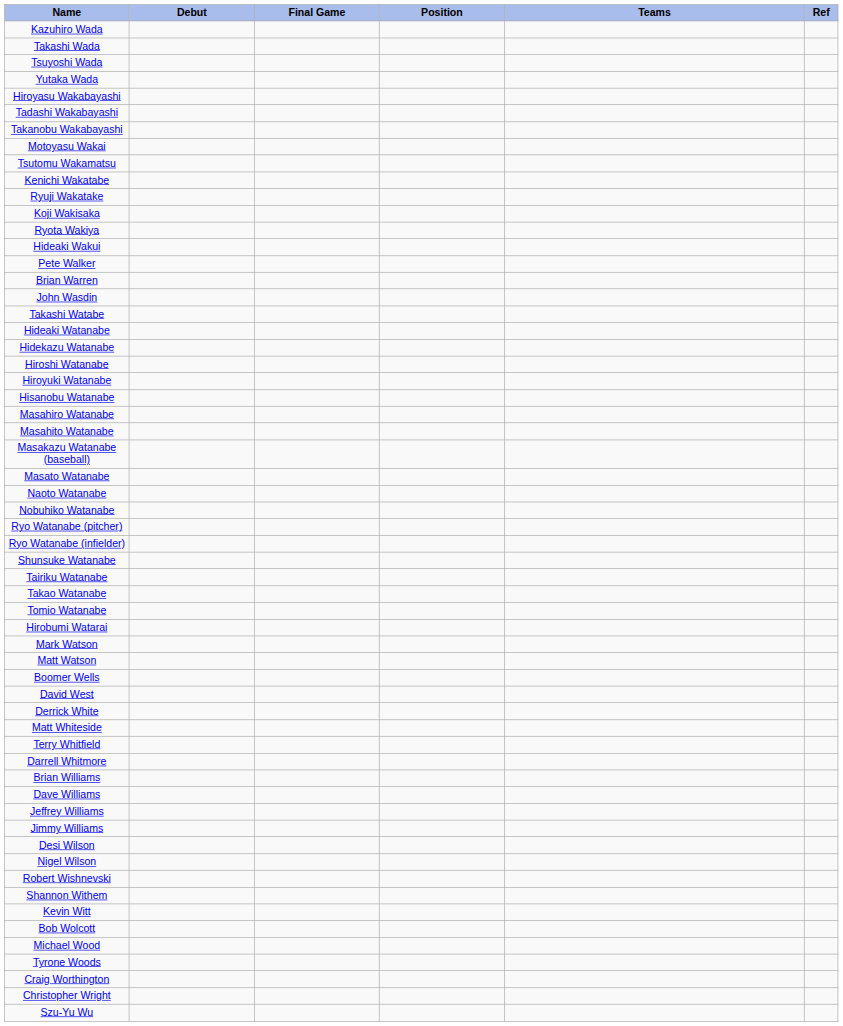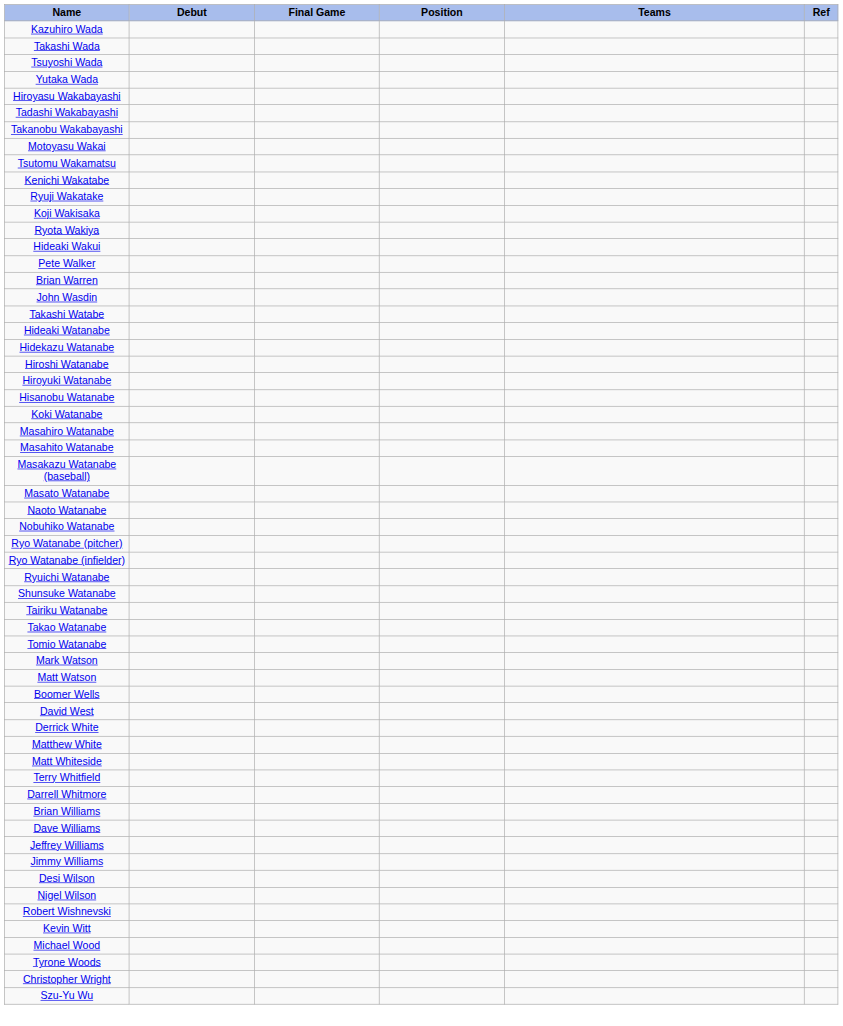 <table class="wikitable" style="width: 100%">
 <tr>
 <th style="background:#A8BDEC;" width=15%>Name</th>
 <th width=15% style="background:#A8BDEC;">Debut</th>
 <th width=15% style="background:#A8BDEC;">Final Game</th>
 <th width=15% style="background:#A8BDEC;">Position</th>
 <th width=36% style="background:#A8BDEC;">Teams</th>
 <th width=4% style="background:#A8BDEC;">Ref</th>
 </tr>
 <tr align=center>
 <td><a href='#'>Kazuhiro Wada</a></td>
 <td></td>
 <td></td>
 <td></td>
 <td></td>
 <td></td>
 </tr>
 <tr align=center>
 <td><a href='#'>Takashi Wada</a></td>
 <td></td>
 <td></td>
 <td></td>
 <td></td>
 <td></td>
 </tr>
 <tr align=center>
 <td><a href='#'>Tsuyoshi Wada</a></td>
 <td></td>
 <td></td>
 <td></td>
 <td></td>
 <td></td>
 </tr>
 <tr align=center>
 <td><a href='#'>Yutaka Wada</a></td>
 <td></td>
 <td></td>
 <td></td>
 <td></td>
 <td></td>
 </tr>
 <tr align=center>
 <td><a href='#'>Hiroyasu Wakabayashi</a></td>
 <td></td>
 <td></td>
 <td></td>
 <td></td>
 <td></td>
 </tr>
 <tr align=center>
 <td><a href='#'>Tadashi Wakabayashi</a></td>
 <td></td>
 <td></td>
 <td></td>
 <td></td>
 <td></td>
 </tr>
 <tr align=center>
 <td><a href='#'>Takanobu Wakabayashi</a></td>
 <td></td>
 <td></td>
 <td></td>
 <td></td>
 <td></td>
 </tr>
 <tr align=center>
 <td><a href='#'>Motoyasu Wakai</a></td>
 <td></td>
 <td></td>
 <td></td>
 <td></td>
 <td></td>
 </tr>
 <tr align=center>
 <td><a href='#'>Tsutomu Wakamatsu</a></td>
 <td></td>
 <td></td>
 <td></td>
 <td></td>
 <td></td>
 </tr>
 <tr align=center>
 <td><a href='#'>Kenichi Wakatabe</a></td>
 <td></td>
 <td></td>
 <td></td>
 <td></td>
 <td></td>
 </tr>
 <tr align=center>
 <td><a href='#'>Ryuji Wakatake</a></td>
 <td></td>
 <td></td>
 <td></td>
 <td></td>
 <td></td>
 </tr>
 <tr align=center>
 <td><a href='#'>Koji Wakisaka</a></td>
 <td></td>
 <td></td>
 <td></td>
 <td></td>
 <td></td>
 </tr>
 <tr align=center>
 <td><a href='#'>Ryota Wakiya</a></td>
 <td></td>
 <td></td>
 <td></td>
 <td></td>
 <td></td>
 </tr>
 <tr align=center>
 <td><a href='#'>Hideaki Wakui</a></td>
 <td></td>
 <td></td>
 <td></td>
 <td></td>
 <td></td>
 </tr>
 <tr align=center>
 <td><a href='#'>Pete Walker</a></td>
 <td></td>
 <td></td>
 <td></td>
 <td></td>
 <td></td>
 </tr>
 <tr align=center>
 <td><a href='#'>Brian Warren</a></td>
 <td></td>
 <td></td>
 <td></td>
 <td></td>
 <td></td>
 </tr>
 <tr align=center>
 <td><a href='#'>John Wasdin</a></td>
 <td></td>
 <td></td>
 <td></td>
 <td></td>
 <td></td>
 </tr>
 <tr align=center>
 <td><a href='#'>Takashi Watabe</a></td>
 <td></td>
 <td></td>
 <td></td>
 <td></td>
 <td></td>
 </tr>
 <tr align=center>
 <td><a href='#'>Hideaki Watanabe</a></td>
 <td></td>
 <td></td>
 <td></td>
 <td></td>
 <td></td>
 </tr>
 <tr align=center>
 <td><a href='#'>Hidekazu Watanabe</a></td>
 <td></td>
 <td></td>
 <td></td>
 <td></td>
 <td></td>
 </tr>
 <tr align=center>
 <td><a href='#'>Hiroshi Watanabe</a></td>
 <td></td>
 <td></td>
 <td></td>
 <td></td>
 <td></td>
 </tr>
 <tr align=center>
 <td><a href='#'>Hiroyuki Watanabe</a></td>
 <td></td>
 <td></td>
 <td></td>
 <td></td>
 <td></td>
 </tr>
 <tr align=center>
 <td><a href='#'>Hisanobu Watanabe</a></td>
 <td></td>
 <td></td>
 <td></td>
 <td></td>
 <td></td>
 </tr>
 <tr align=center>
+<td><a href='#'>Koki Watanabe</a></td>
+<td></td>
+<td></td>
+<td></td>
+<td></td>
+<td></td>
+</tr>
+<tr align=center>
 <td><a href='#'>Masahiro Watanabe</a></td>
 <td></td>
 <td></td>
 <td></td>
 <td></td>
 <td></td>
 </tr>
 <tr align=center>
 <td><a href='#'>Masahito Watanabe</a></td>
 <td></td>
 <td></td>
 <td></td>
 <td></td>
 <td></td>
 </tr>
 <tr align=center>
 <td><a href='#'>Masakazu Watanabe (baseball)</a></td>
 <td></td>
 <td></td>
 <td></td>
 <td></td>
 <td></td>
 </tr>
 <tr align=center>
 <td><a href='#'>Masato Watanabe</a></td>
 <td></td>
 <td></td>
 <td></td>
 <td></td>
 <td></td>
 </tr>
 <tr align=center>
 <td><a href='#'>Naoto Watanabe</a></td>
 <td></td>
 <td></td>
 <td></td>
 <td></td>
 <td></td>
 </tr>
 <tr align=center>
 <td><a href='#'>Nobuhiko Watanabe</a></td>
 <td></td>
 <td></td>
 <td></td>
 <td></td>
 <td></td>
 </tr>
 <tr align=center>
 <td><a href='#'>Ryo Watanabe (pitcher)</a></td>
 <td></td>
 <td></td>
 <td></td>
 <td></td>
 <td></td>
 </tr>
 <tr align=center>
 <td><a href='#'>Ryo Watanabe (infielder)</a></td>
 <td></td>
 <td></td>
 <td></td>
 <td></td>
 <td></td>
 </tr>
 <tr align=center>
+<td><a href='#'>Ryuichi Watanabe</a></td>
+<td></td>
+<td></td>
+<td></td>
+<td></td>
+<td></td>
+</tr>
+<tr align=center>
 <td><a href='#'>Shunsuke Watanabe</a></td>
 <td></td>
 <td></td>
 <td></td>
 <td></td>
 <td></td>
 </tr>
 <tr align=center>
 <td><a href='#'>Tairiku Watanabe</a></td>
 <td></td>
 <td></td>
 <td></td>
 <td></td>
 <td></td>
 </tr>
 <tr align=center>
 <td><a href='#'>Takao Watanabe</a></td>
 <td></td>
 <td></td>
 <td></td>
 <td></td>
 <td></td>
 </tr>
 <tr align=center>
 <td><a href='#'>Tomio Watanabe</a></td>
-<td></td>
-<td></td>
-<td></td>
-<td></td>
-<td></td>
-</tr>
-<tr align=center>
-<td><a href='#'>Hirobumi Watarai</a></td>
 <td></td>
 <td></td>
 <td></td>
 <td></td>
 <td></td>
 </tr>
 <tr align=center>
 <td><a href='#'>Mark Watson</a></td>
 <td></td>
 <td></td>
 <td></td>
 <td></td>
 <td></td>
 </tr>
 <tr align=center>
 <td><a href='#'>Matt Watson</a></td>
 <td></td>
 <td></td>
 <td></td>
 <td></td>
 <td></td>
 </tr>
 <tr align=center>
 <td><a href='#'>Boomer Wells</a></td>
 <td></td>
 <td></td>
 <td></td>
 <td></td>
 <td></td>
 </tr>
 <tr align=center>
 <td><a href='#'>David West</a></td>
 <td></td>
 <td></td>
 <td></td>
 <td></td>
 <td></td>
 </tr>
 <tr align=center>
 <td><a href='#'>Derrick White</a></td>
+<td></td>
+<td></td>
+<td></td>
+<td></td>
+<td></td>
+</tr>
+<tr align=center>
+<td><a href='#'>Matthew White</a></td>
 <td></td>
 <td></td>
 <td></td>
 <td></td>
 <td></td>
 </tr>
 <tr align=center>
 <td><a href='#'>Matt Whiteside</a></td>
 <td></td>
 <td></td>
 <td></td>
 <td></td>
 <td></td>
 </tr>
 <tr align=center>
 <td><a href='#'>Terry Whitfield</a></td>
 <td></td>
 <td></td>
 <td></td>
 <td></td>
 <td></td>
 </tr>
 <tr align=center>
 <td><a href='#'>Darrell Whitmore</a></td>
 <td></td>
 <td></td>
 <td></td>
 <td></td>
 <td></td>
 </tr>
 <tr align=center>
 <td><a href='#'>Brian Williams</a></td>
 <td></td>
 <td></td>
 <td></td>
 <td></td>
 <td></td>
 </tr>
 <tr align=center>
 <td><a href='#'>Dave Williams</a></td>
 <td></td>
 <td></td>
 <td></td>
 <td></td>
 <td></td>
 </tr>
 <tr align=center>
 <td><a href='#'>Jeffrey Williams</a></td>
 <td></td>
 <td></td>
 <td></td>
 <td></td>
 <td></td>
 </tr>
 <tr align=center>
 <td><a href='#'>Jimmy Williams</a></td>
 <td></td>
 <td></td>
 <td></td>
 <td></td>
 <td></td>
 </tr>
 <tr align=center>
 <td><a href='#'>Desi Wilson</a></td>
 <td></td>
 <td></td>
 <td></td>
 <td></td>
 <td></td>
 </tr>
 <tr align=center>
 <td><a href='#'>Nigel Wilson</a></td>
 <td></td>
 <td></td>
 <td></td>
 <td></td>
 <td></td>
 </tr>
 <tr align=center>
 <td><a href='#'>Robert Wishnevski</a></td>
 <td></td>
 <td></td>
 <td></td>
 <td></td>
 <td></td>
 </tr>
 <tr align=center>
-<td><a href='#'>Shannon Withem</a></td>
-<td></td>
-<td></td>
-<td></td>
-<td></td>
-<td></td>
-</tr>
-<tr align=center>
 <td><a href='#'>Kevin Witt</a></td>
-<td></td>
-<td></td>
-<td></td>
-<td></td>
-<td></td>
-</tr>
-<tr align=center>
-<td><a href='#'>Bob Wolcott</a></td>
 <td></td>
 <td></td>
 <td></td>
 <td></td>
 <td></td>
 </tr>
 <tr align=center>
 <td><a href='#'>Michael Wood</a></td>
 <td></td>
 <td></td>
 <td></td>
 <td></td>
 <td></td>
 </tr>
 <tr align=center>
 <td><a href='#'>Tyrone Woods</a></td>
 <td></td>
 <td></td>
 <td></td>
 <td></td>
 <td></td>
 </tr>
 <tr align=center>
-<td><a href='#'>Craig Worthington</a></td>
-<td></td>
-<td></td>
-<td></td>
-<td></td>
-<td></td>
-</tr>
-<tr align=center>
 <td><a href='#'>Christopher Wright</a></td>
 <td></td>
 <td></td>
 <td></td>
 <td></td>
 <td></td>
 </tr>
 <tr align=center>
 <td><a href='#'>Szu-Yu Wu</a></td>
 <td></td>
 <td></td>
 <td></td>
 <td></td>
 <td></td>
 </tr>
 </table>
